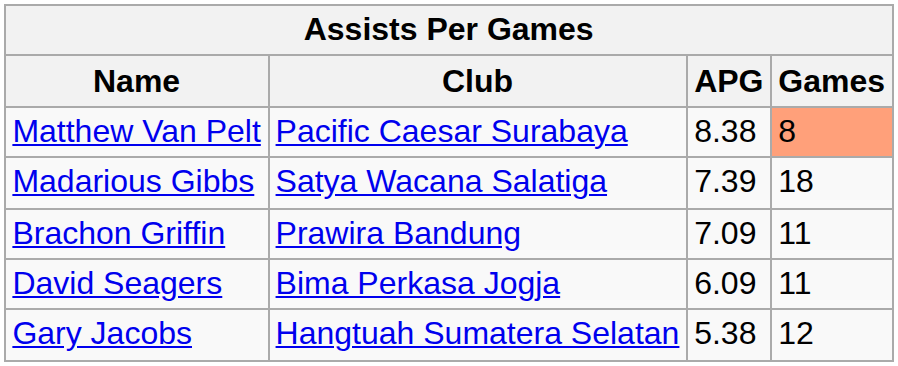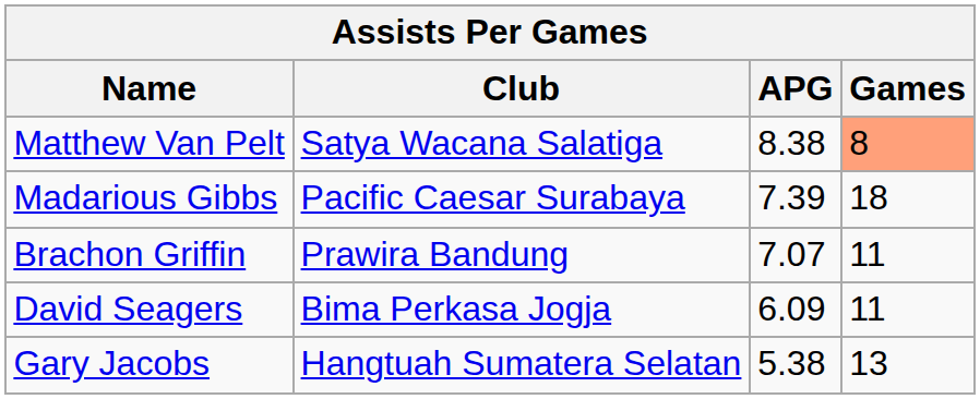 <table class="wikitable">
 <tr>
 <th colspan="4"><strong>Assists Per Games</strong></th>
 </tr>
 <tr>
 <th>Name</th>
 <th>Club</th>
 <th>APG</th>
 <th>Games</th>
 </tr>
 <tr>
 <td> <a href='#'>Matthew Van Pelt</a></td>
-<td><a href='#'>Pacific Caesar Surabaya</a></td>
+<td><a href='#'>Satya Wacana Salatiga</a></td>
 <td>8.38</td>
 <td style="background: lightsalmon;">8</td>
 </tr>
 <tr>
 <td> <a href='#'>Madarious Gibbs</a></td>
-<td><a href='#'>Satya Wacana Salatiga</a></td>
+<td><a href='#'>Pacific Caesar Surabaya</a></td>
 <td>7.39</td>
 <td>18</td>
 </tr>
 <tr>
 <td> <a href='#'>Brachon Griffin</a></td>
 <td><a href='#'>Prawira Bandung</a></td>
-<td>7.09</td>
+<td>7.07</td>
 <td>11</td>
 </tr>
 <tr>
 <td> <a href='#'>David Seagers</a></td>
 <td><a href='#'>Bima Perkasa Jogja</a></td>
 <td>6.09</td>
 <td>11</td>
 </tr>
 <tr>
 <td> <a href='#'>Gary Jacobs</a></td>
 <td><a href='#'>Hangtuah Sumatera Selatan</a></td>
 <td>5.38</td>
-<td>12</td>
+<td>13</td>
 </tr>
 </table>
